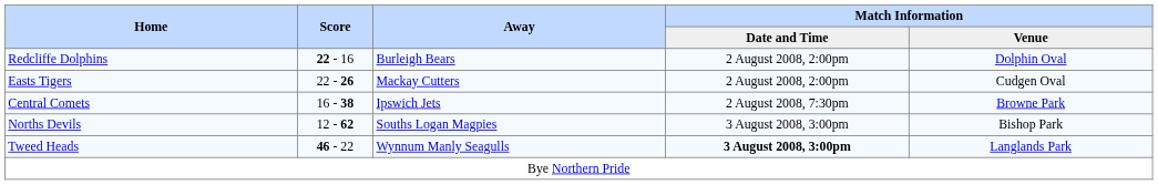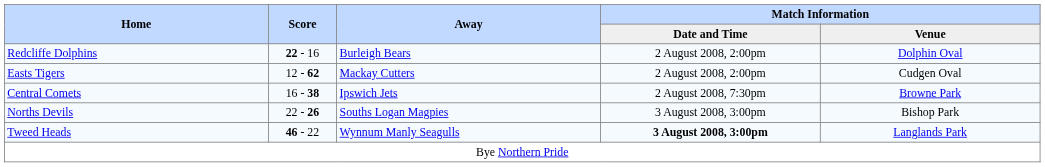 <table border=1 style="border-collapse:collapse; font-size:90%; text-align:center;" cellpadding=3 cellspacing=0>
 <tr bgcolor=#C1D8FF>
 <th rowspan=2 width=12%>Home</th>
 <th rowspan=2 width=3%>Score</th>
 <th rowspan=2 width=12%>Away</th>
 <th colspan=5>Match Information</th>
 </tr>
 <tr bgcolor=#EFEFEF>
 <th width=10%>Date and Time</th>
 <th width=10%>Venue</th>
 </tr>
 <tr bgcolor=#F5FAFF>
 <td align=left> <a href='#'>Redcliffe Dolphins</a></td>
 <td><strong>22</strong> - 16</td>
 <td align=left> <a href='#'>Burleigh Bears</a></td>
 <td>2 August 2008, 2:00pm</td>
 <td><a href='#'>Dolphin Oval</a></td>
 </tr>
 <tr bgcolor=#F5FAFF>
 <td align=left> <a href='#'>Easts Tigers</a></td>
-<td>22 - <strong>26</strong></td>
+<td>12 - <strong>62</strong></td>
 <td align=left> <a href='#'>Mackay Cutters</a></td>
 <td>2 August 2008, 2:00pm</td>
 <td>Cudgen Oval</td>
 </tr>
 <tr bgcolor=#F5FAFF>
 <td align=left> <a href='#'>Central Comets</a></td>
 <td>16 - <strong>38</strong></td>
 <td align=left> <a href='#'>Ipswich Jets</a></td>
 <td>2 August 2008, 7:30pm</td>
 <td><a href='#'>Browne Park</a></td>
 </tr>
 <tr bgcolor=#F5FAFF>
 <td align=left> <a href='#'>Norths Devils</a></td>
-<td>12 - <strong>62</strong></td>
+<td>22 - <strong>26</strong></td>
 <td align=left> <a href='#'>Souths Logan Magpies</a></td>
 <td>3 August 2008, 3:00pm</td>
 <td>Bishop Park</td>
 </tr>
 <tr bgcolor=#F5FAFF>
 <td align=left> <a href='#'>Tweed Heads</a></td>
 <td><strong>46</strong> - 22</td>
 <td align=left> <a href='#'>Wynnum Manly Seagulls</a></td>
 <td><strong>3 August 2008, 3:00pm</strong></td>
 <td><a href='#'>Langlands Park</a></td>
 </tr>
 <tr>
 <td colspan=5>Bye  <a href='#'>Northern Pride</a></td>
 </tr>
 </table>
